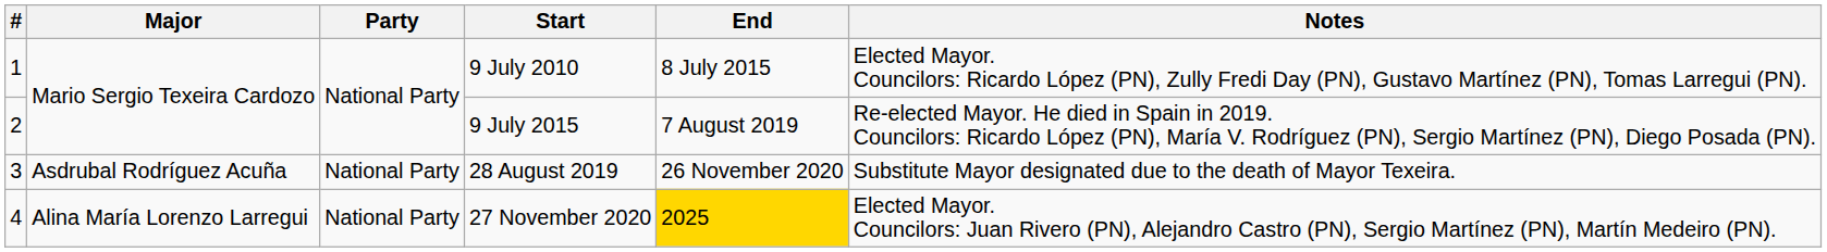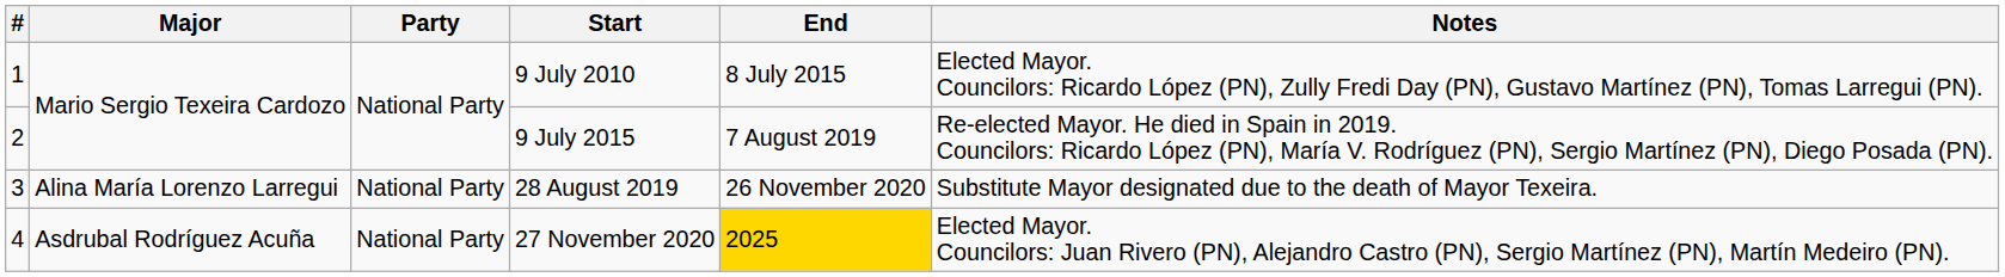 <table class=wikitable>
 <tr>
 <th>#</th>
 <th>Major</th>
 <th>Party</th>
 <th>Start</th>
 <th>End</th>
 <th>Notes</th>
 </tr>
 <tr>
 <td>1</td>
 <td rowspan=2>Mario Sergio Texeira Cardozo</td>
 <td rowspan=2>National Party</td>
 <td>9 July 2010</td>
 <td>8 July 2015</td>
 <td>Elected Mayor.<br>Councilors: Ricardo López (PN), Zully Fredi Day (PN), Gustavo Martínez (PN), Tomas Larregui (PN).</td>
 </tr>
 <tr>
 <td>2</td>
 <td>9 July 2015</td>
 <td>7 August 2019</td>
 <td>Re-elected Mayor. He died in Spain in 2019.<br>Councilors: Ricardo López (PN), María V. Rodríguez (PN), Sergio Martínez (PN), Diego Posada (PN).</td>
 </tr>
 <tr>
 <td>3</td>
-<td>Asdrubal Rodríguez Acuña</td>
+<td>Alina María Lorenzo Larregui</td>
 <td>National Party</td>
 <td>28 August 2019</td>
 <td>26 November 2020</td>
 <td>Substitute Mayor designated due to the death of Mayor Texeira.</td>
 </tr>
 <tr>
 <td>4</td>
-<td>Alina María Lorenzo Larregui</td>
+<td>Asdrubal Rodríguez Acuña</td>
 <td>National Party</td>
 <td>27 November 2020</td>
 <td style="background: gold;">2025</td>
 <td>Elected Mayor.<br>Councilors: Juan Rivero (PN), Alejandro Castro (PN), Sergio Martínez (PN), Martín Medeiro (PN).</td>
 </tr>
 </table>
